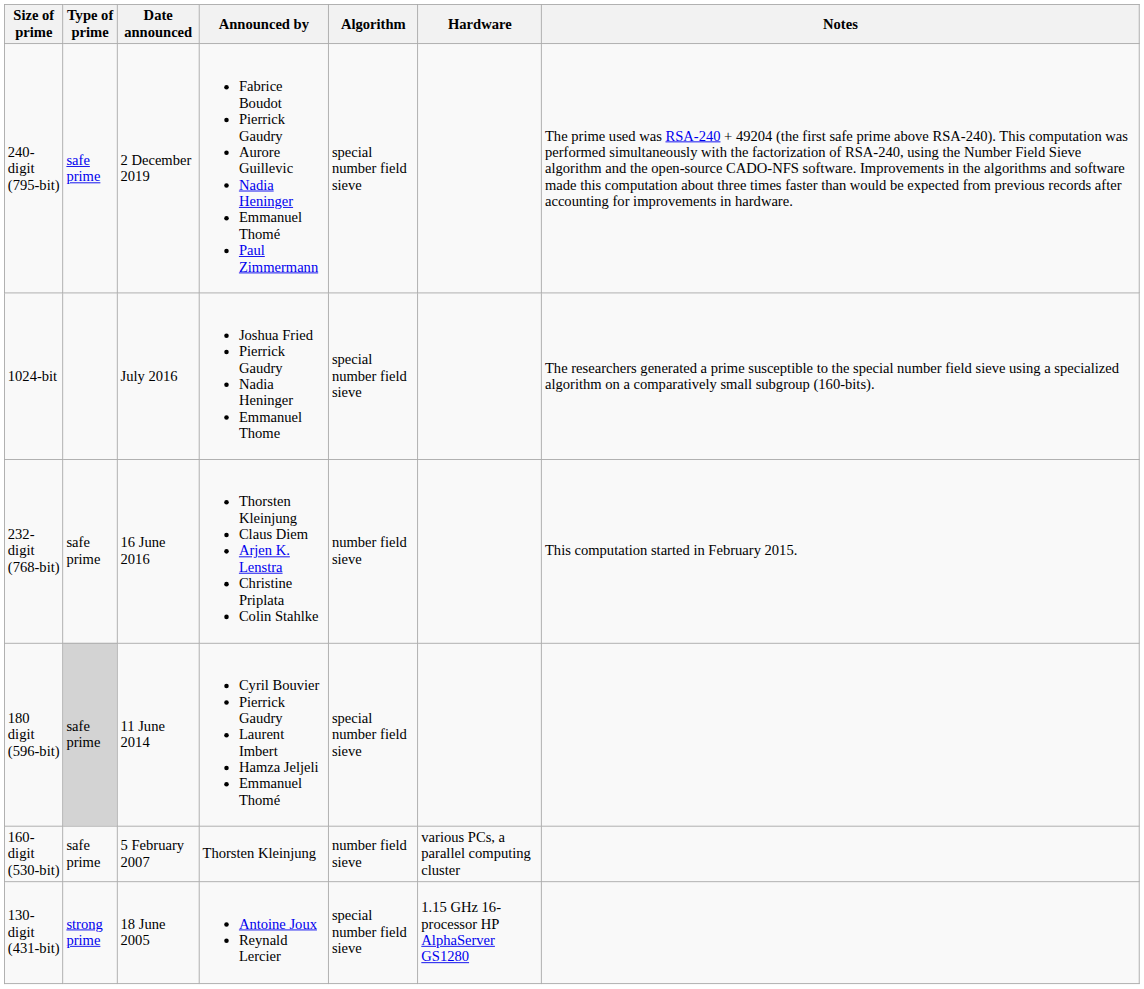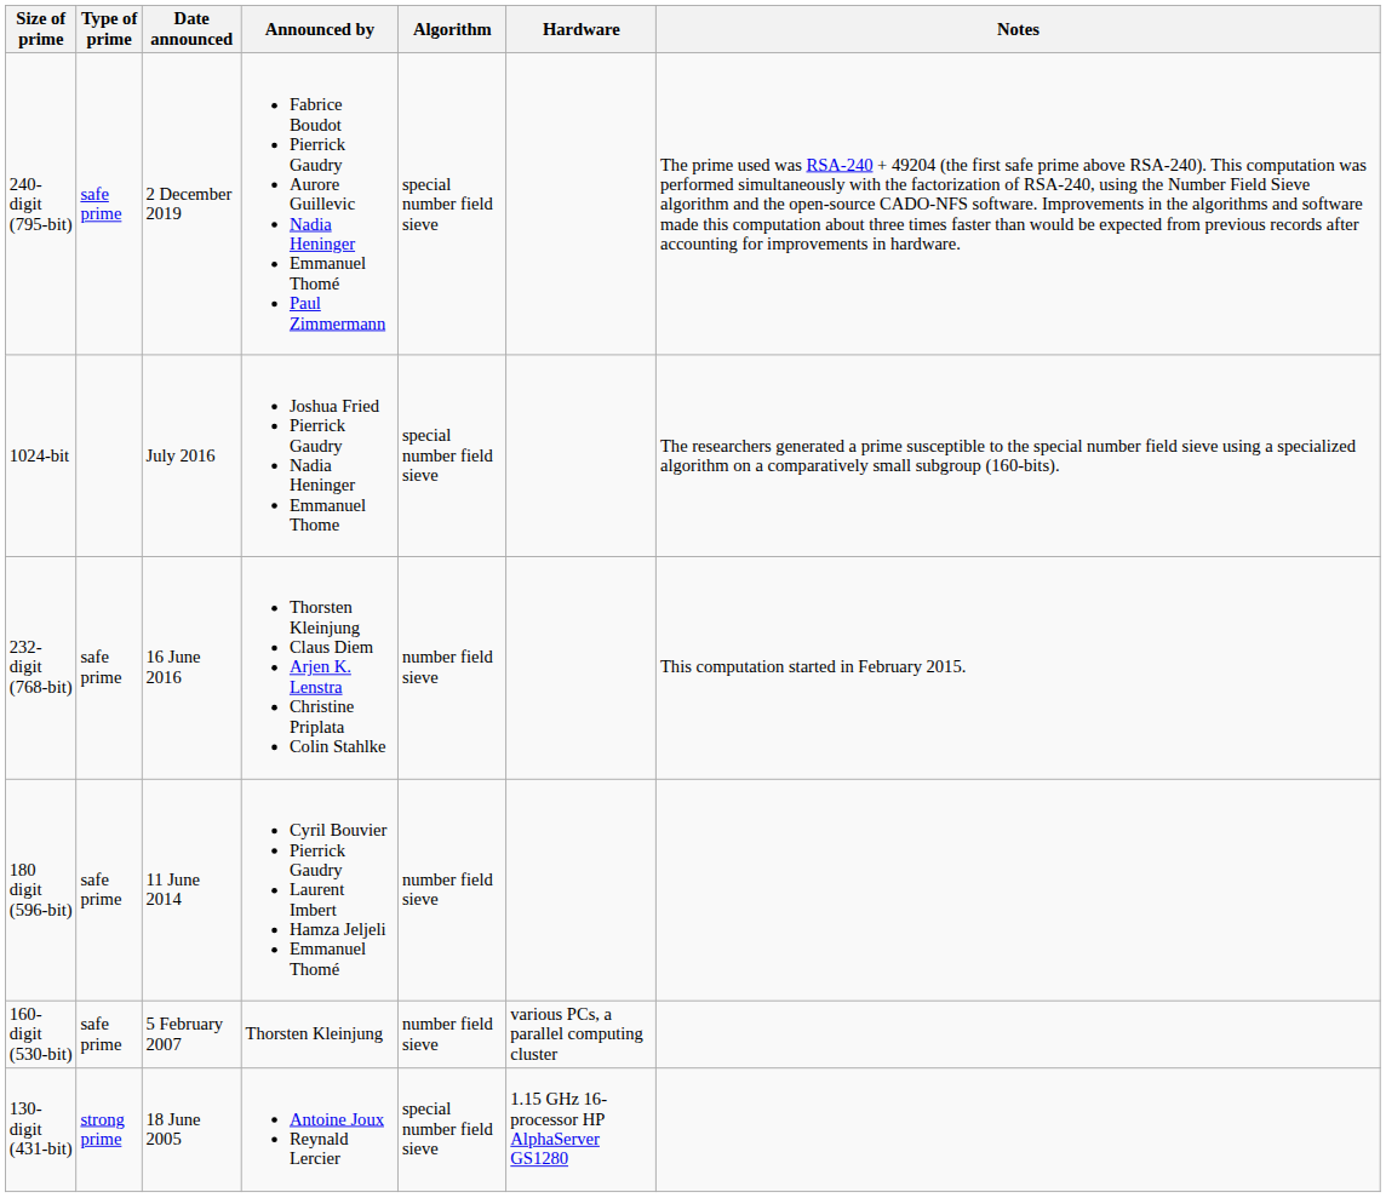 <table class="wikitable sortable">
 <tr>
 <th>Size of prime</th>
 <th>Type of prime</th>
 <th>Date announced</th>
 <th>Announced by</th>
 <th>Algorithm</th>
 <th>Hardware</th>
 <th>Notes</th>
 </tr>
 <tr>
 <td>240-digit (795-bit)</td>
 <td><a href='#'>safe prime</a></td>
 <td data-sort-value="2019-12-02">2 December 2019</td>
 <td><br><ul><li>Fabrice Boudot</li><li>Pierrick Gaudry</li><li>Aurore Guillevic</li><li><a href='#'>Nadia Heninger</a></li><li>Emmanuel Thomé</li><li><a href='#'>Paul Zimmermann</a></li></ul></td>
 <td>special number field sieve</td>
 <td></td>
 <td>The prime used was <a href='#'>RSA-240</a> + 49204 (the first safe prime above RSA-240). This computation was performed simultaneously with the factorization of RSA-240, using the Number Field Sieve algorithm and the open-source CADO-NFS software. Improvements in the algorithms and software made this computation about three times faster than would be expected from previous records after accounting for improvements in hardware.</td>
 </tr>
 <tr>
 <td>1024-bit</td>
 <td></td>
 <td data-sort-value="2016-07-01">July 2016</td>
 <td><br><ul><li>Joshua Fried</li><li>Pierrick Gaudry</li><li>Nadia Heninger</li><li>Emmanuel Thome</li></ul></td>
 <td>special number field sieve</td>
 <td></td>
 <td>The researchers generated a prime susceptible to the special number field sieve using a specialized algorithm on a comparatively small subgroup (160-bits).</td>
 </tr>
 <tr>
 <td>232-digit (768-bit)</td>
 <td>safe prime</td>
 <td data-sort-value="2016-06-16">16 June 2016</td>
 <td><br><ul><li>Thorsten Kleinjung</li><li>Claus Diem</li><li><a href='#'>Arjen K. Lenstra</a></li><li>Christine Priplata</li><li>Colin Stahlke</li></ul></td>
 <td>number field sieve</td>
 <td></td>
 <td>This computation started in February 2015.</td>
 </tr>
 <tr>
 <td>180 digit (596-bit)</td>
-<td style="background: lightgrey;">safe prime</td>
+<td>safe prime</td>
 <td data-sort-value="2014-06-11">11 June 2014</td>
 <td><br><ul><li>Cyril Bouvier</li><li>Pierrick Gaudry</li><li>Laurent Imbert</li><li>Hamza Jeljeli</li><li>Emmanuel Thomé</li></ul></td>
-<td>special number field sieve</td>
+<td>number field sieve</td>
 <td></td>
 <td></td>
 </tr>
 <tr>
 <td>160-digit (530-bit)</td>
 <td>safe prime</td>
 <td data-sort-value="2007-02-05">5 February 2007</td>
 <td>Thorsten Kleinjung</td>
 <td>number field sieve</td>
 <td>various PCs, a parallel computing cluster</td>
 <td></td>
 </tr>
 <tr>
 <td>130-digit (431-bit)</td>
 <td><a href='#'>strong prime</a></td>
 <td data-sort-value="2005-06-18">18 June 2005</td>
 <td><br><ul><li><a href='#'>Antoine Joux</a></li><li>Reynald Lercier</li></ul></td>
 <td>special number field sieve</td>
 <td>1.15 GHz 16-processor HP <a href='#'>AlphaServer GS1280</a></td>
 <td></td>
 </tr>
 </table>
